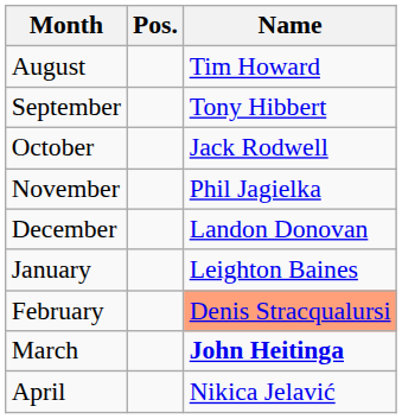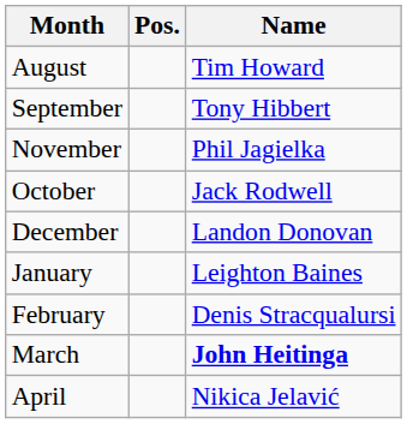 <table class="wikitable" style="font-size:100%; text-align:left">
 <tr>
 <th>Month</th>
 <th>Pos.</th>
 <th>Name</th>
 </tr>
 <tr>
 <td>August</td>
 <td></td>
 <td> <a href='#'>Tim Howard</a></td>
 </tr>
 <tr>
 <td>September</td>
 <td></td>
 <td> <a href='#'>Tony Hibbert</a></td>
 </tr>
 <tr>
+<td>November</td>
+<td></td>
+<td> <a href='#'>Phil Jagielka</a></td>
+</tr>
+<tr>
 <td>October</td>
 <td></td>
 <td> <a href='#'>Jack Rodwell</a></td>
-</tr>
-<tr>
-<td>November</td>
-<td></td>
-<td> <a href='#'>Phil Jagielka</a></td>
 </tr>
 <tr>
 <td>December</td>
 <td></td>
 <td> <a href='#'>Landon Donovan</a></td>
 </tr>
 <tr>
 <td>January</td>
 <td></td>
 <td> <a href='#'>Leighton Baines</a></td>
 </tr>
 <tr>
 <td>February</td>
 <td></td>
-<td style="background: lightsalmon;"> <a href='#'>Denis Stracqualursi</a></td>
+<td> <a href='#'>Denis Stracqualursi</a></td>
 </tr>
 <tr>
 <td>March</td>
 <td></td>
 <td><strong> <a href='#'>John Heitinga</a></strong></td>
 </tr>
 <tr>
 <td>April</td>
 <td></td>
 <td> <a href='#'>Nikica Jelavić</a></td>
 </tr>
 </table>
